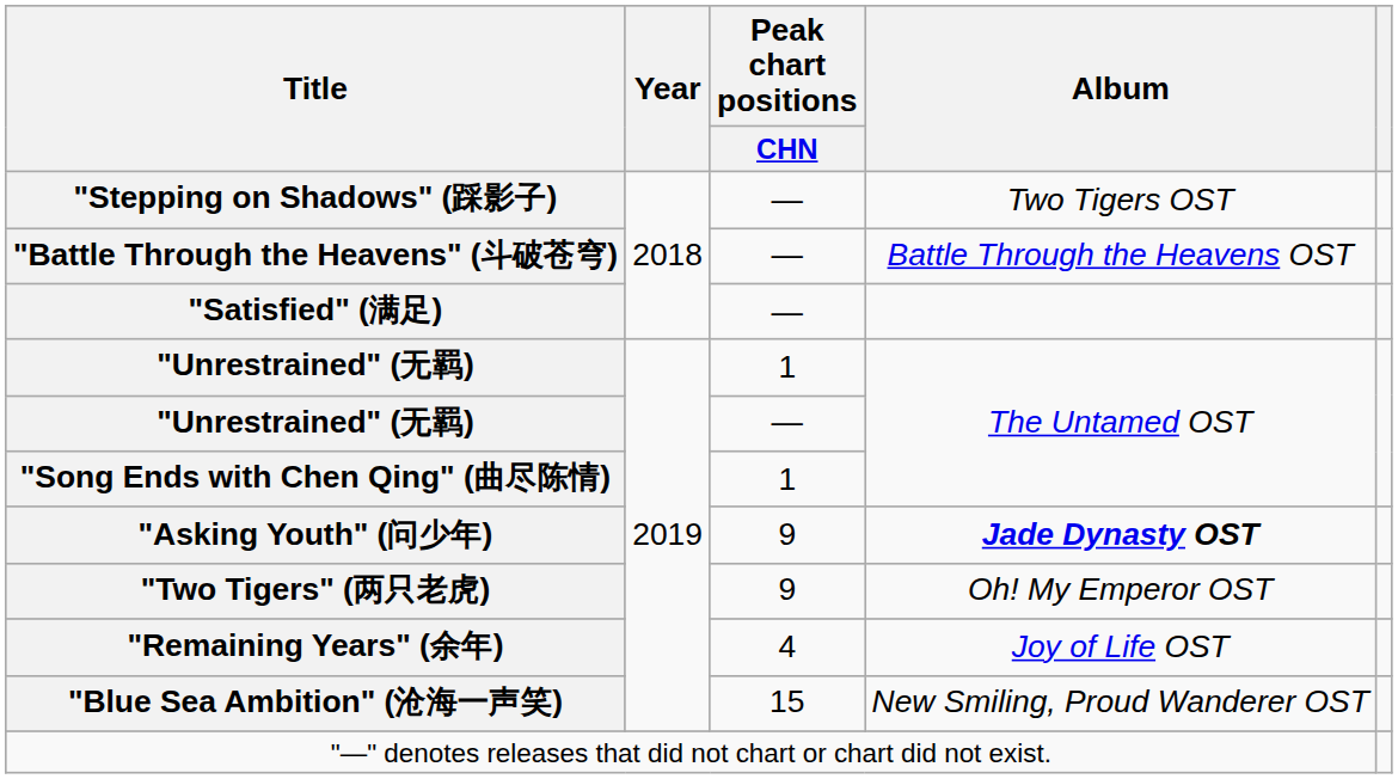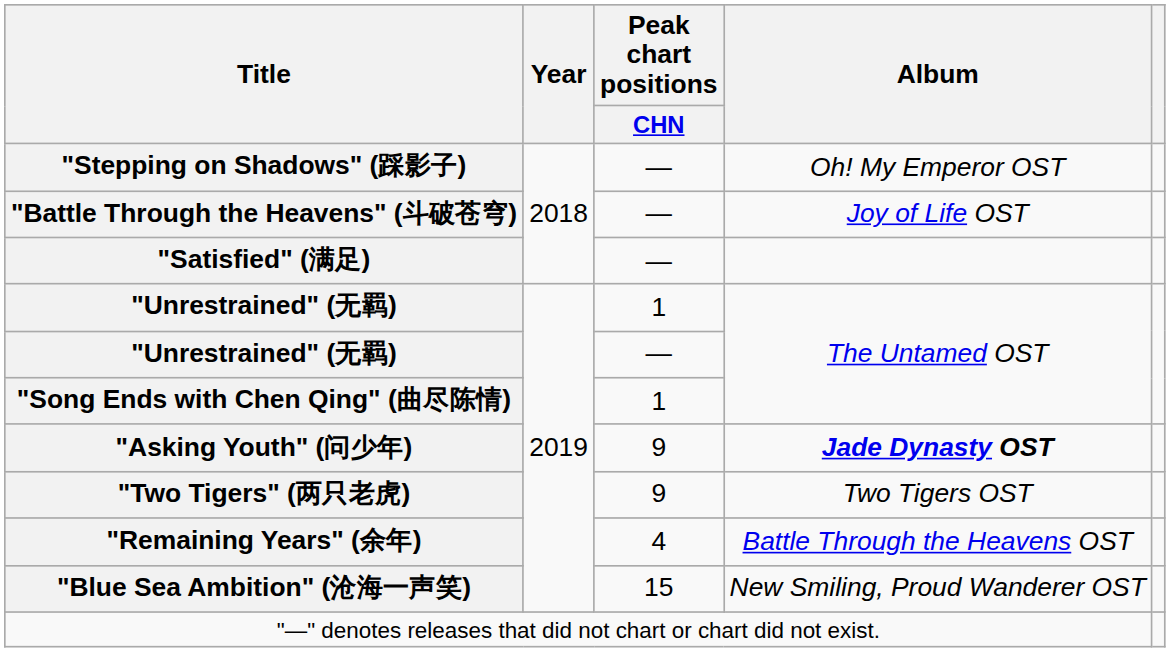 <table class="wikitable plainrowheaders" style="text-align:center;">
 <tr>
 <th rowspan="2" scope="col">Title</th>
 <th rowspan="2" scope="col">Year</th>
 <th>Peak chart positions</th>
 <th rowspan="2" scope="col">Album</th>
 <th rowspan="2" scope="col"></th>
 </tr>
 <tr>
 <th scope="col" style="width:3em;font-size:90%;"><a href='#'>CHN</a><br></th>
 </tr>
 <tr>
 <th scope="row">"Stepping on Shadows" (踩影子)</th>
 <td rowspan="3">2018</td>
 <td>—</td>
-<td><em>Two Tigers OST</em></td>
+<td><em>Oh! My Emperor OST</em></td>
 <td></td>
 </tr>
 <tr>
 <th scope="row">"Battle Through the Heavens" (斗破苍穹)<br></th>
 <td>—</td>
-<td><em><a href='#'>Battle Through the Heavens</a> OST</em></td>
+<td><em><a href='#'>Joy of Life</a> OST</em></td>
 <td></td>
 </tr>
 <tr>
 <th scope="row">"Satisfied" (满足)</th>
 <td>—</td>
 <td></td>
 <td></td>
 </tr>
 <tr>
 <th scope="row">"Unrestrained" (无羁)<br></th>
 <td rowspan="7">2019</td>
 <td>1</td>
 <td rowspan="3"><em><a href='#'>The Untamed</a> OST</em></td>
 <td rowspan="3"></td>
 </tr>
 <tr>
 <th scope="row">"Unrestrained" (无羁)<br></th>
 <td>—</td>
 </tr>
 <tr>
 <th scope="row">"Song Ends with Chen Qing" (曲尽陈情)</th>
 <td>1</td>
 </tr>
 <tr>
 <th scope="row">"Asking Youth" (问少年)</th>
 <td>9</td>
 <td><strong><em><a href='#'>Jade Dynasty</a> OST</em></strong></td>
 <td></td>
 </tr>
 <tr>
 <th scope="row">"Two Tigers" (两只老虎)</th>
 <td>9</td>
-<td><em>Oh! My Emperor OST</em></td>
+<td><em>Two Tigers OST</em></td>
 <td></td>
 </tr>
 <tr>
 <th scope="row">"Remaining Years" (余年)</th>
 <td>4</td>
-<td><em><a href='#'>Joy of Life</a> OST</em></td>
+<td><em><a href='#'>Battle Through the Heavens</a> OST</em></td>
 <td></td>
 </tr>
 <tr>
 <th scope="row">"Blue Sea Ambition" (沧海一声笑)</th>
 <td>15</td>
 <td><em>New Smiling, Proud Wanderer OST</em></td>
 <td></td>
 </tr>
 <tr>
 <td colspan="4" style="font-size:85%">"—" denotes releases that did not chart or chart did not exist.</td>
 <td></td>
 </tr>
 </table>
